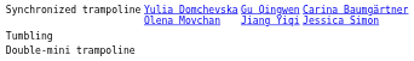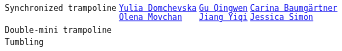 <table>
 <tr>
 <td>Synchronized trampoline<br></td>
 <td><br><a href='#'>Yulia Domchevska</a><br><a href='#'>Olena Movchan</a></td>
 <td><br><a href='#'>Gu Qingwen</a><br><a href='#'>Jiang Yiqi</a></td>
 <td><br><a href='#'>Carina Baumgärtner</a><br><a href='#'>Jessica Simon</a></td>
 </tr>
 <tr>
 </tr>
 <tr>
+<td>Double-mini trampoline<br></td>
+<td></td>
+<td></td>
+<td></td>
+</tr>
+<tr>
 <td>Tumbling<br></td>
 <td></td>
 <td></td>
 <td></td>
 </tr>
-<tr>
-<td>Double-mini trampoline<br></td>
-<td></td>
-<td></td>
-<td></td>
-</tr>
 </table>
